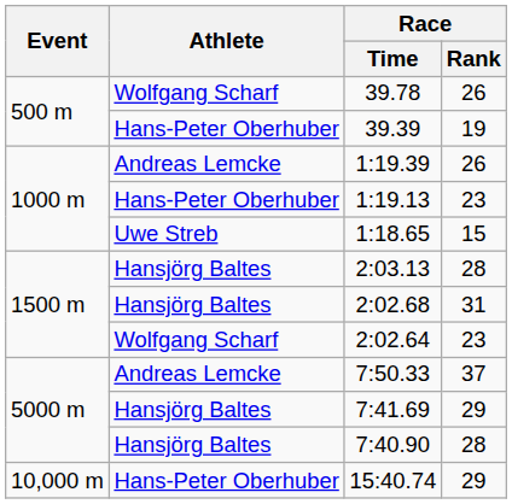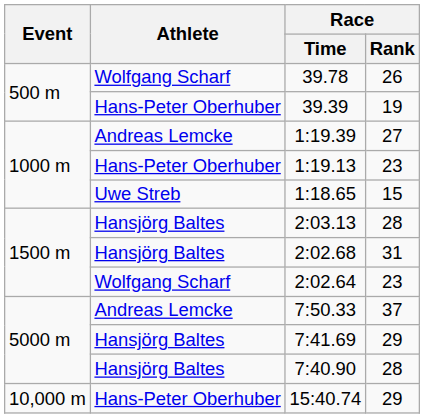 <table class="wikitable" border="1" style="font-size:90%">
 <tr>
 <th rowspan=2>Event</th>
 <th rowspan=2>Athlete</th>
 <th colspan=2>Race</th>
 </tr>
 <tr>
 <th>Time</th>
 <th>Rank</th>
 </tr>
 <tr>
 <td rowspan=2>500 m</td>
 <td><a href='#'>Wolfgang Scharf</a></td>
 <td align=center>39.78</td>
 <td align=center>26</td>
 </tr>
 <tr>
 <td><a href='#'>Hans-Peter Oberhuber</a></td>
 <td align=center>39.39</td>
 <td align=center>19</td>
 </tr>
 <tr>
 <td rowspan=3>1000 m</td>
 <td><a href='#'>Andreas Lemcke</a></td>
 <td align=center>1:19.39</td>
-<td align=center>26</td>
+<td align=center>27</td>
 </tr>
 <tr>
 <td><a href='#'>Hans-Peter Oberhuber</a></td>
 <td align=center>1:19.13</td>
 <td align=center>23</td>
 </tr>
 <tr>
 <td><a href='#'>Uwe Streb</a></td>
 <td align=center>1:18.65</td>
 <td align=center>15</td>
 </tr>
 <tr>
 <td rowspan=3>1500 m</td>
 <td><a href='#'>Hansjörg Baltes</a></td>
 <td align=center>2:03.13</td>
 <td align=center>28</td>
 </tr>
 <tr>
 <td><a href='#'>Hansjörg Baltes</a></td>
 <td align=center>2:02.68</td>
 <td align=center>31</td>
 </tr>
 <tr>
 <td><a href='#'>Wolfgang Scharf</a></td>
 <td align=center>2:02.64</td>
 <td align=center>23</td>
 </tr>
 <tr>
 <td rowspan=3>5000 m</td>
 <td><a href='#'>Andreas Lemcke</a></td>
 <td align=center>7:50.33</td>
 <td align=center>37</td>
 </tr>
 <tr>
 <td><a href='#'>Hansjörg Baltes</a></td>
 <td align=center>7:41.69</td>
 <td align=center>29</td>
 </tr>
 <tr>
 <td><a href='#'>Hansjörg Baltes</a></td>
 <td align=center>7:40.90</td>
 <td align=center>28</td>
 </tr>
 <tr>
 <td>10,000 m</td>
 <td><a href='#'>Hans-Peter Oberhuber</a></td>
 <td align=center>15:40.74</td>
 <td align=center>29</td>
 </tr>
 </table>
